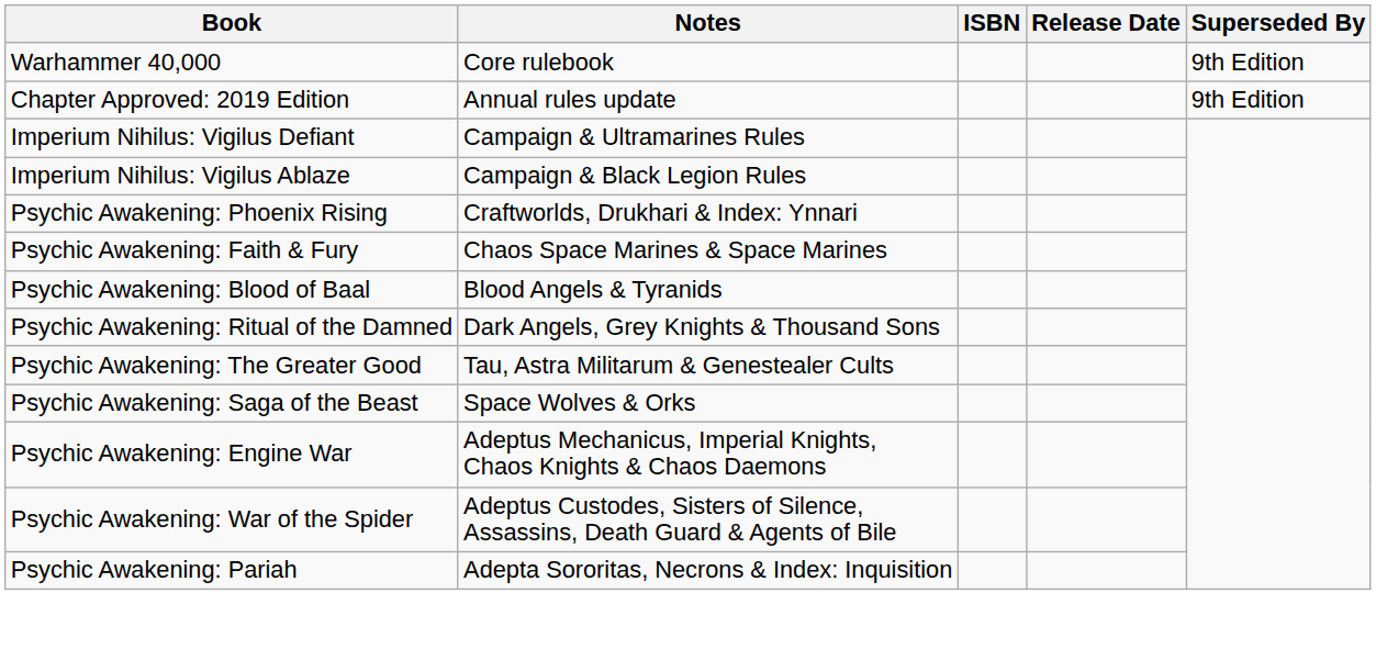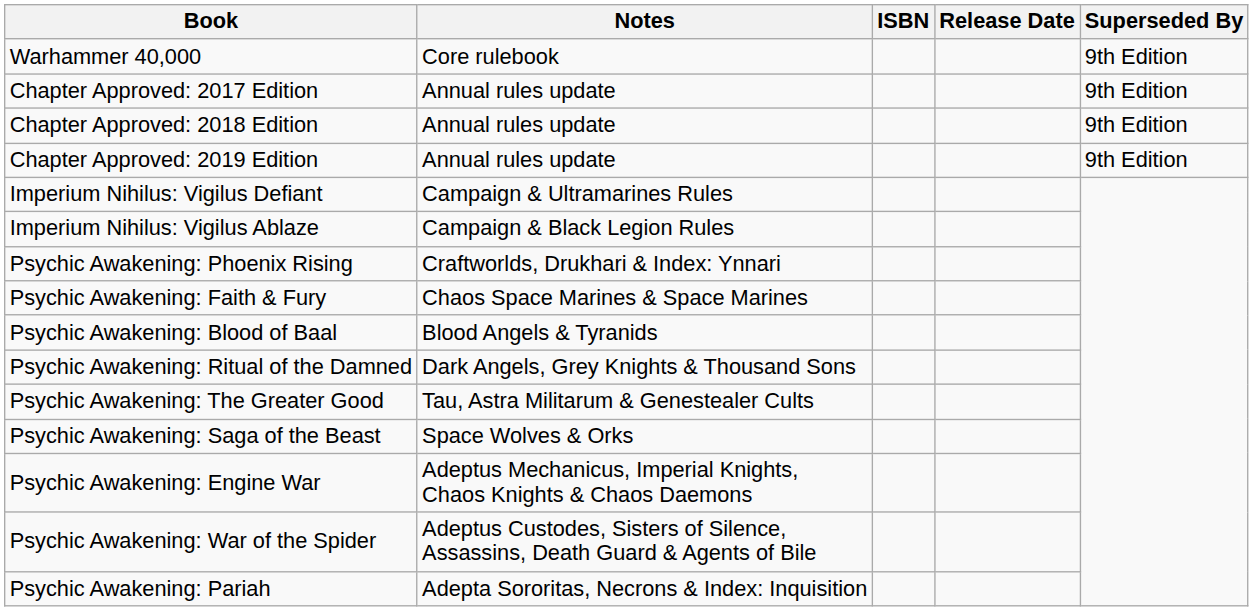 <table class="wikitable sortable">
 <tr>
 <th>Book</th>
 <th>Notes</th>
 <th>ISBN</th>
 <th>Release Date</th>
 <th>Superseded By</th>
 </tr>
 <tr>
 <td>Warhammer 40,000</td>
 <td>Core rulebook</td>
+<td></td>
+<td></td>
+<td>9th Edition</td>
+</tr>
+<tr>
+<td>Chapter Approved: 2017 Edition</td>
+<td>Annual rules update</td>
+<td></td>
+<td></td>
+<td>9th Edition</td>
+</tr>
+<tr>
+<td>Chapter Approved: 2018 Edition</td>
+<td>Annual rules update</td>
 <td></td>
 <td></td>
 <td>9th Edition</td>
 </tr>
 <tr>
 <td>Chapter Approved: 2019 Edition</td>
 <td>Annual rules update</td>
 <td></td>
 <td></td>
 <td>9th Edition</td>
 </tr>
 <tr>
 <td>Imperium Nihilus: Vigilus Defiant</td>
 <td>Campaign & Ultramarines Rules</td>
 <td></td>
 <td></td>
 </tr>
 <tr>
 <td>Imperium Nihilus: Vigilus Ablaze</td>
 <td>Campaign & Black Legion Rules</td>
 <td></td>
 <td></td>
 </tr>
 <tr>
 <td>Psychic Awakening: Phoenix Rising</td>
 <td>Craftworlds, Drukhari & Index: Ynnari</td>
 <td></td>
 <td></td>
 </tr>
 <tr>
 <td>Psychic Awakening: Faith & Fury</td>
 <td>Chaos Space Marines & Space Marines</td>
 <td></td>
 <td></td>
 </tr>
 <tr>
 <td>Psychic Awakening: Blood of Baal</td>
 <td>Blood Angels & Tyranids</td>
 <td></td>
 <td></td>
 </tr>
 <tr>
 <td>Psychic Awakening: Ritual of the Damned</td>
 <td>Dark Angels, Grey Knights & Thousand Sons</td>
 <td></td>
 <td></td>
 </tr>
 <tr>
 <td>Psychic Awakening: The Greater Good</td>
 <td>Tau, Astra Militarum & Genestealer Cults</td>
 <td></td>
 <td></td>
 </tr>
 <tr>
 <td>Psychic Awakening: Saga of the Beast</td>
 <td>Space Wolves & Orks</td>
 <td></td>
 <td></td>
 </tr>
 <tr>
 <td>Psychic Awakening: Engine War</td>
 <td>Adeptus Mechanicus, Imperial Knights,<br>  Chaos Knights & Chaos Daemons</td>
 <td></td>
 <td></td>
 </tr>
 <tr>
 <td>Psychic Awakening: War of the Spider</td>
 <td>Adeptus Custodes, Sisters of Silence,<br> Assassins, Death Guard & Agents of Bile</td>
 <td></td>
 <td></td>
 </tr>
 <tr>
 <td>Psychic Awakening: Pariah</td>
 <td>Adepta Sororitas, Necrons & Index: Inquisition</td>
 <td></td>
 <td></td>
 </tr>
 </table>
